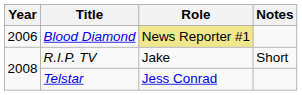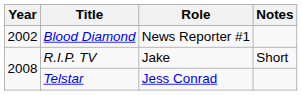 <table class="wikitable">
 <tr style="background:#b0c4de; text-align:center;">
 <th>Year</th>
 <th>Title</th>
 <th>Role</th>
 <th>Notes</th>
 </tr>
 <tr>
-<td>2006</td>
+<td>2002</td>
 <td><em><a href='#'>Blood Diamond</a></em></td>
-<td style="background: khaki;">News Reporter #1</td>
+<td>News Reporter #1</td>
 <td></td>
 </tr>
 <tr>
 <td rowspan="2">2008</td>
 <td><em>R.I.P. TV</em></td>
 <td>Jake</td>
 <td>Short</td>
 </tr>
 <tr>
 <td><em><a href='#'>Telstar</a></em></td>
 <td><a href='#'>Jess Conrad</a></td>
 <td></td>
 </tr>
 </table>
